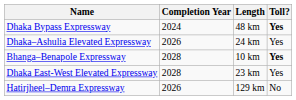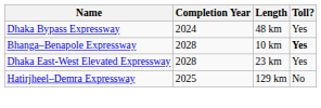 <table class="wikitable sortable static-row-numbers static-row-header-text">
 <tr>
 <th>Name</th>
 <th>Completion Year</th>
 <th>Length</th>
 <th>Toll?</th>
 </tr>
 <tr>
 <td><a href='#'>Dhaka Bypass Expressway</a></td>
 <td>2024</td>
 <td>48 km</td>
-<td><strong>Yes</strong></td>
-</tr>
-<tr>
-<td><a href='#'>Dhaka–Ashulia Elevated Expressway</a></td>
-<td>2026</td>
-<td>24 km</td>
 <td>Yes</td>
 </tr>
 <tr>
 <td><a href='#'>Bhanga–Benapole Expressway</a></td>
 <td>2028</td>
 <td>10 km</td>
 <td><strong>Yes</strong></td>
 </tr>
 <tr>
 <td><a href='#'>Dhaka East-West Elevated Expressway</a></td>
 <td>2028</td>
 <td>23 km</td>
 <td>Yes</td>
 </tr>
 <tr>
 <td><a href='#'>Hatirjheel–Demra Expressway</a></td>
-<td>2026</td>
+<td>2025</td>
 <td>129 km</td>
 <td>No</td>
 </tr>
 </table>
